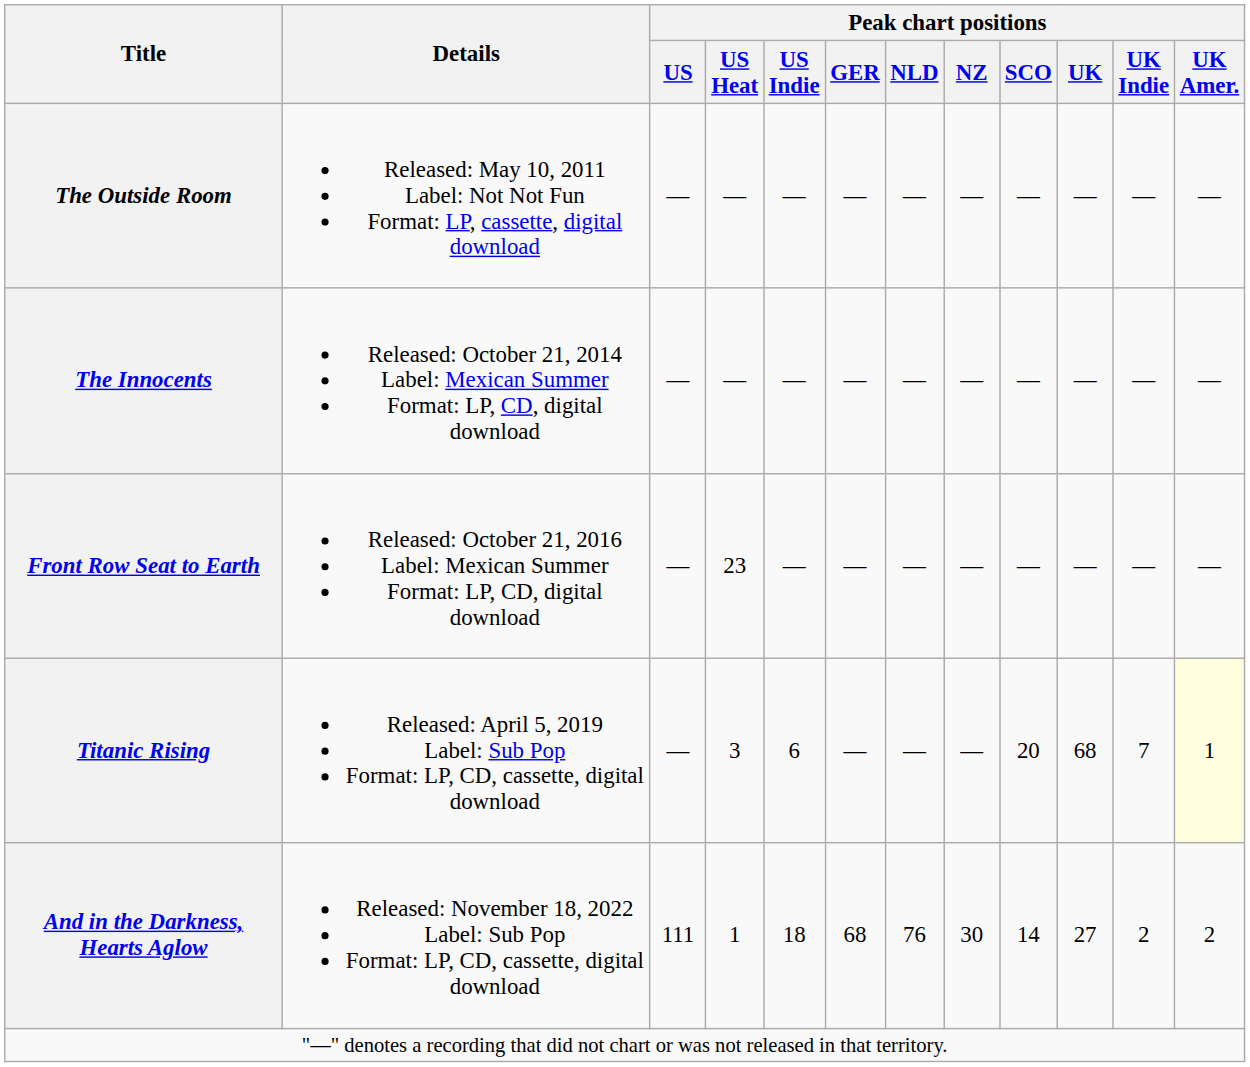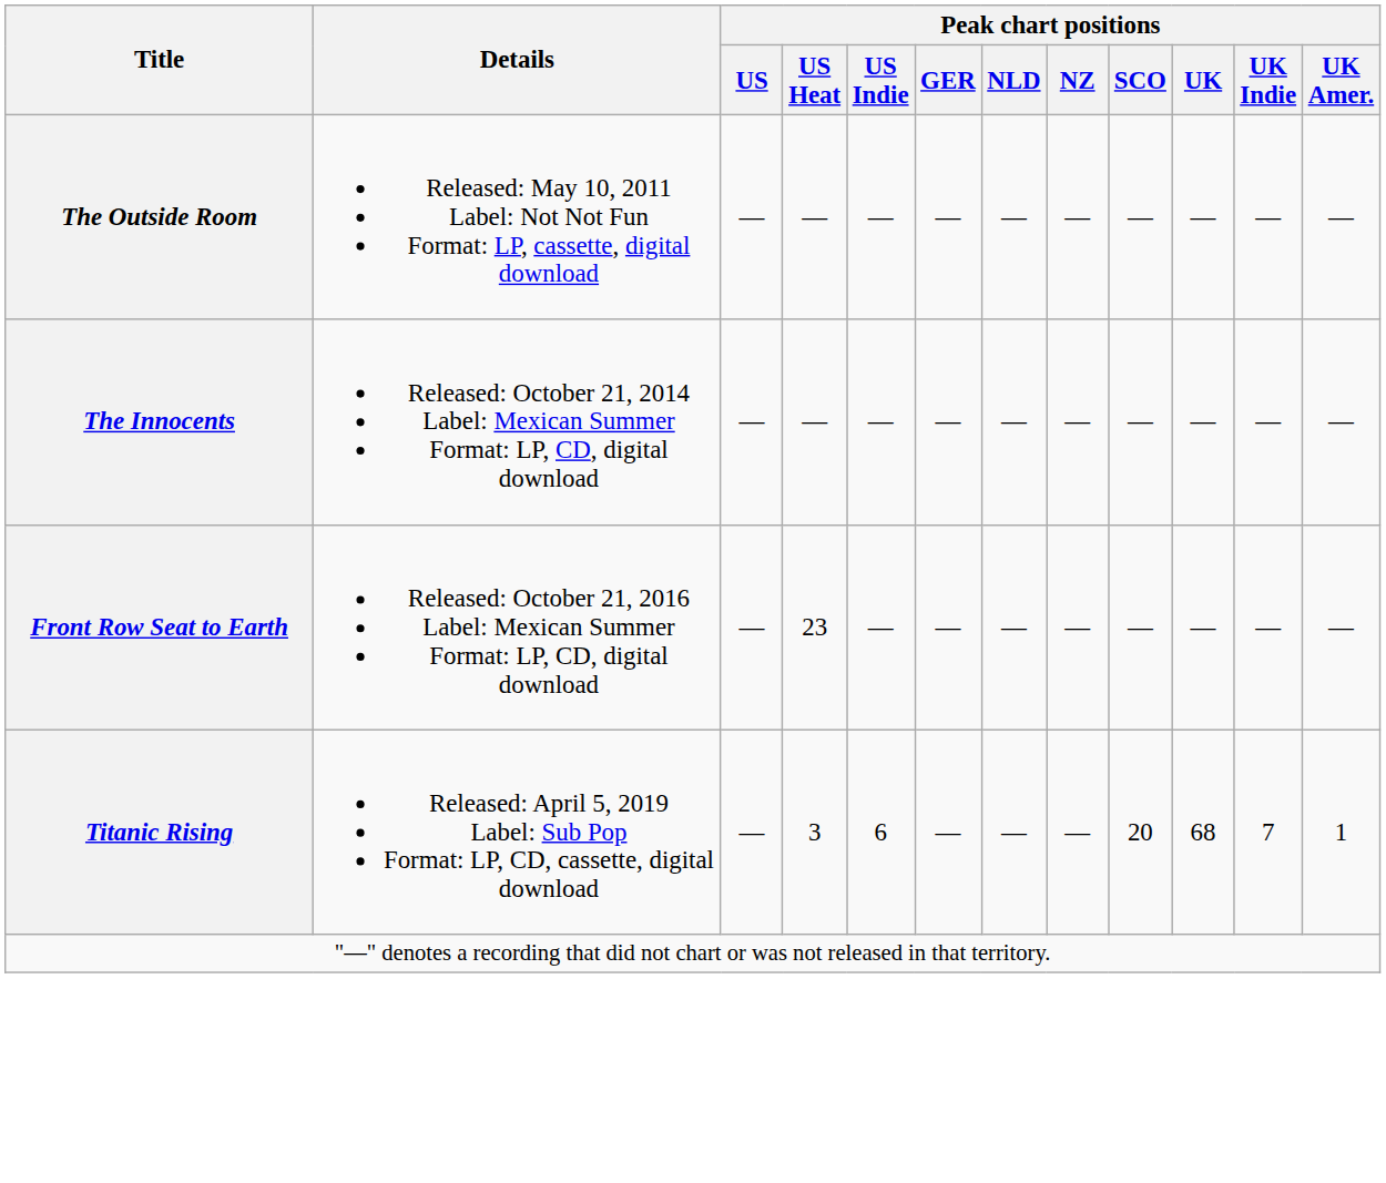 <table class="wikitable plainrowheaders" style="text-align:center;" border="1">
 <tr>
 <th scope="col" rowspan="2" style="width:12em;">Title</th>
 <th scope="col" rowspan="2" style="width:16em;">Details</th>
 <th scope="col" colspan="10">Peak chart positions</th>
 </tr>
 <tr>
 <th scope="col" style="width:2em;"><a href='#'>US</a><br></th>
 <th scope="col" style="width:2em;"><a href='#'>US<br>Heat</a><br></th>
 <th scope="col" style="width:2em;"><a href='#'>US<br>Indie</a><br></th>
 <th scope="col" style="width:2em;"><a href='#'>GER</a><br></th>
 <th scope="col" style="width:2em;"><a href='#'>NLD</a><br></th>
 <th scope="col" style="width:2em;"><a href='#'>NZ</a><br></th>
 <th scope="col" style="width:2em;"><a href='#'>SCO</a><br></th>
 <th scope="col" style="width:2em;"><a href='#'>UK</a><br></th>
 <th scope="col" style="width:2em;"><a href='#'>UK<br>Indie</a><br></th>
 <th scope="col" style="width:2em;"><a href='#'>UK<br>Amer.</a><br></th>
 </tr>
 <tr>
 <th scope="row"><em>The Outside Room</em></th>
 <td><br><ul><li>Released: May 10, 2011</li><li>Label: Not Not Fun</li><li>Format: <a href='#'>LP</a>, <a href='#'>cassette</a>, <a href='#'>digital download</a></li></ul></td>
 <td>—</td>
 <td>—</td>
 <td>—</td>
 <td>—</td>
 <td>—</td>
 <td>—</td>
 <td>—</td>
 <td>—</td>
 <td>—</td>
 <td>—</td>
 </tr>
 <tr>
 <th scope="row"><em><a href='#'>The Innocents</a></em></th>
 <td><br><ul><li>Released: October 21, 2014</li><li>Label: <a href='#'>Mexican Summer</a></li><li>Format: LP, <a href='#'>CD</a>, digital download</li></ul></td>
 <td>—</td>
 <td>—</td>
 <td>—</td>
 <td>—</td>
 <td>—</td>
 <td>—</td>
 <td>—</td>
 <td>—</td>
 <td>—</td>
 <td>—</td>
 </tr>
 <tr>
 <th scope="row"><em><a href='#'>Front Row Seat to Earth</a></em></th>
 <td><br><ul><li>Released: October 21, 2016</li><li>Label: Mexican Summer</li><li>Format: LP, CD, digital download</li></ul></td>
 <td>—</td>
 <td>23</td>
 <td>—</td>
 <td>—</td>
 <td>—</td>
 <td>—</td>
 <td>—</td>
 <td>—</td>
 <td>—</td>
 <td>—</td>
 </tr>
 <tr>
 <th scope="row"><em><a href='#'>Titanic Rising</a></em></th>
 <td><br><ul><li>Released: April 5, 2019</li><li>Label: <a href='#'>Sub Pop</a></li><li>Format: LP, CD, cassette, digital download</li></ul></td>
 <td>—</td>
 <td>3</td>
 <td>6</td>
 <td>—</td>
 <td>—</td>
 <td>—</td>
 <td>20</td>
 <td>68</td>
 <td>7</td>
-<td style="background: lightyellow;">1</td>
-</tr>
-<tr>
-<th scope="row"><em><a href='#'>And in the Darkness, Hearts Aglow</a></em></th>
-<td><br><ul><li>Released: November 18, 2022</li><li>Label: Sub Pop</li><li>Format: LP, CD, cassette, digital download</li></ul></td>
-<td>111</td>
 <td>1</td>
-<td>18</td>
-<td>68</td>
-<td>76</td>
-<td>30</td>
-<td>14</td>
-<td>27</td>
-<td>2</td>
-<td>2</td>
 </tr>
 <tr>
 <td colspan="12" style="font-size: 90%">"—" denotes a recording that did not chart or was not released in that territory.</td>
 </tr>
 </table>
